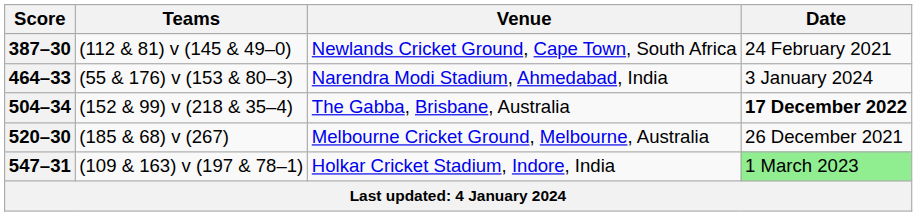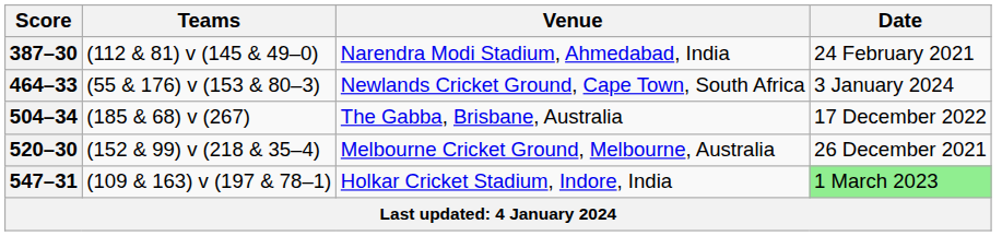 <table class="wikitable sortable">
 <tr>
 <th>Score</th>
 <th>Teams</th>
 <th>Venue</th>
 <th>Date</th>
 </tr>
 <tr>
 <th>387–30</th>
 <td> (112 & 81)  v  (145 & 49–0)</td>
-<td><a href='#'>Newlands Cricket Ground</a>, <a href='#'>Cape Town</a>, South Africa</td>
+<td><a href='#'>Narendra Modi Stadium</a>, <a href='#'>Ahmedabad</a>, India</td>
 <td>24 February 2021</td>
 </tr>
 <tr>
 <th>464–33</th>
 <td> (55 & 176) v  (153 & 80–3)</td>
-<td><a href='#'>Narendra Modi Stadium</a>, <a href='#'>Ahmedabad</a>, India</td>
+<td><a href='#'>Newlands Cricket Ground</a>, <a href='#'>Cape Town</a>, South Africa</td>
 <td>3 January 2024</td>
 </tr>
 <tr>
 <th>504–34</th>
-<td> (152 & 99) v  (218 & 35–4)</td>
+<td> (185 & 68) v  (267)</td>
 <td><a href='#'>The Gabba</a>, <a href='#'>Brisbane</a>, Australia</td>
-<td><strong>17 December 2022</strong></td>
+<td>17 December 2022</td>
 </tr>
 <tr>
 <th>520–30</th>
-<td> (185 & 68) v  (267)</td>
+<td> (152 & 99) v  (218 & 35–4)</td>
 <td><a href='#'>Melbourne Cricket Ground</a>, <a href='#'>Melbourne</a>, Australia</td>
 <td>26 December 2021</td>
 </tr>
 <tr>
 <th>547–31</th>
 <td> (109 & 163) v  (197 & 78–1)</td>
 <td><a href='#'>Holkar Cricket Stadium</a>, <a href='#'>Indore</a>, India</td>
 <td style="background: lightgreen;">1 March 2023</td>
 </tr>
 <tr>
 <th colspan="6"><small>Last updated: 4 January 2024</small></th>
 </tr>
 </table>
